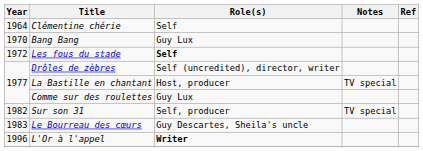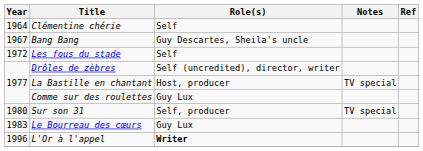 <table class="wikitable sortable">
 <tr>
 <th>Year</th>
 <th>Title</th>
 <th>Role(s)</th>
 <th>Notes</th>
 <th>Ref</th>
 </tr>
 <tr>
 <td>1964</td>
 <td><em>Clémentine chérie</em></td>
 <td>Self</td>
 <td></td>
 <td></td>
 </tr>
 <tr>
-<td>1970</td>
+<td>1967</td>
 <td><em>Bang Bang</em></td>
-<td>Guy Lux</td>
+<td>Guy Descartes, Sheila's uncle</td>
 <td></td>
 <td></td>
 </tr>
 <tr>
 <td>1972</td>
 <td><em><a href='#'>Les fous du stade</a></em></td>
-<td><strong>Self</strong></td>
+<td>Self</td>
 <td></td>
 <td></td>
 </tr>
 <tr>
 <td rowspan="3">1977</td>
 <td><em><a href='#'>Drôles de zèbres</a></em></td>
 <td>Self (uncredited), director, writer</td>
 <td></td>
 <td></td>
 </tr>
 <tr>
 <td><em>La Bastille en chantant</em></td>
 <td>Host, producer</td>
 <td>TV special</td>
 <td></td>
 </tr>
 <tr>
 <td><em>Comme sur des roulettes</em></td>
 <td>Guy Lux</td>
 <td></td>
 <td></td>
 </tr>
 <tr>
-<td>1982</td>
+<td>1980</td>
 <td><em>Sur son 31</em></td>
 <td>Self, producer</td>
 <td>TV special</td>
 <td></td>
 </tr>
 <tr>
 <td>1983</td>
 <td><em><a href='#'>Le Bourreau des cœurs</a></em></td>
-<td>Guy Descartes, Sheila's uncle</td>
+<td>Guy Lux</td>
 <td></td>
 <td></td>
 </tr>
 <tr>
 <td>1996</td>
 <td><em>L'Or à l'appel</em></td>
 <td><strong>Writer</strong></td>
 <td></td>
 <td></td>
 </tr>
 <tr |->
 </tr>
 </table>
